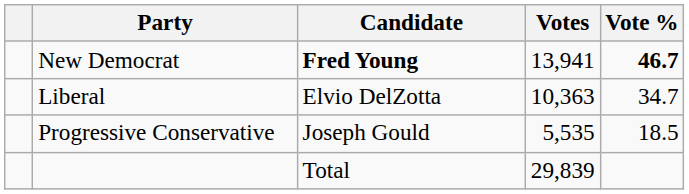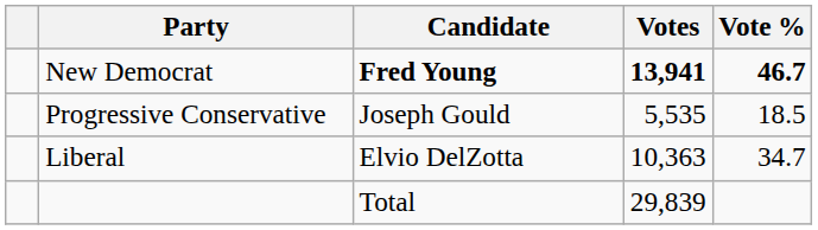 <table class="wikitable">
 <tr>
 <th></th>
 <th scope="col" width="175">Party</th>
 <th scope="col" width="150">Candidate</th>
 <th>Votes</th>
 <th>Vote %</th>
 </tr>
 <tr>
 <td>   </td>
 <td>New Democrat</td>
 <td><strong>Fred Young</strong></td>
-<td align=right>13,941</td>
+<td align=right><strong>13,941</strong></td>
 <td align=right><strong>46.7</strong></td>
-</tr>
-<tr>
-<td>   </td>
-<td>Liberal</td>
-<td>Elvio DelZotta</td>
-<td align=right>10,363</td>
-<td align=right>34.7</td>
 </tr>
 <tr |>
 <td>   </td>
 <td>Progressive Conservative</td>
 <td>Joseph Gould</td>
 <td align=right>5,535</td>
 <td align=right>18.5</td>
 </tr>
 <tr>
+<td>   </td>
+<td>Liberal</td>
+<td>Elvio DelZotta</td>
+<td align=right>10,363</td>
+<td align=right>34.7</td>
+</tr>
+<tr>
 <td></td>
 <td></td>
 <td>Total</td>
 <td align=right>29,839</td>
 <td></td>
 </tr>
 </table>
